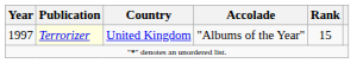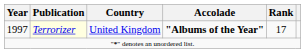 <table class="wikitable sortable" style="margin:0em 1em 1em 0pt">
 <tr>
 <th>Year</th>
 <th>Publication</th>
 <th>Country</th>
 <th>Accolade</th>
 <th>Rank</th>
 <th class=unsortable></th>
 </tr>
 <tr>
 <td align=center>1997</td>
 <td style="background: lightyellow;"><em><a href='#'>Terrorizer</a></em></td>
 <td><a href='#'>United Kingdom</a></td>
-<td>"Albums of the Year"</td>
-<td align=center>15</td>
+<td><strong>"Albums of the Year"</strong></td>
+<td align=center>17</td>
 <td></td>
 </tr>
 <tr class="sortbottom">
 <td colspan=6 style=font-size:8pt; align=center>"<strong>*</strong>" denotes an unordered list.</td>
 </tr>
 </table>
